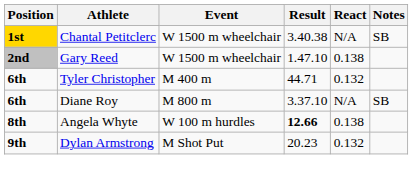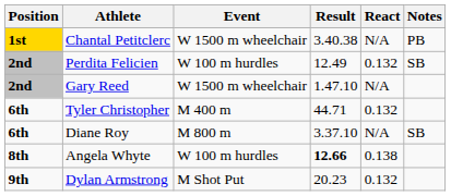 <table class="wikitable">
 <tr>
 <th>Position</th>
 <th>Athlete</th>
 <th>Event</th>
 <th>Result</th>
 <th>React</th>
 <th>Notes</th>
 </tr>
 <tr>
 <td bgcolor="gold"><strong>1st</strong></td>
 <td><a href='#'>Chantal Petitclerc</a></td>
 <td>W 1500 m wheelchair</td>
 <td>3.40.38</td>
 <td>N/A</td>
+<td>PB</td>
+</tr>
+<tr>
+<td bgcolor="silver"><strong>2nd</strong></td>
+<td><a href='#'>Perdita Felicien</a></td>
+<td>W 100 m hurdles</td>
+<td>12.49</td>
+<td>0.132</td>
 <td>SB</td>
 </tr>
 <tr>
 <td bgcolor="silver"><strong>2nd</strong></td>
 <td><a href='#'>Gary Reed</a></td>
 <td>W 1500 m wheelchair</td>
 <td>1.47.10</td>
-<td>0.138</td>
+<td>N/A</td>
 <td></td>
 </tr>
 <tr>
 <td bgcolor=""><strong>6th</strong></td>
 <td><a href='#'>Tyler Christopher</a></td>
 <td>M 400 m</td>
 <td>44.71</td>
 <td>0.132</td>
 <td></td>
 </tr>
 <tr>
 <td bgcolor=""><strong>6th</strong></td>
 <td>Diane Roy</td>
 <td>M 800 m</td>
 <td>3.37.10</td>
 <td>N/A</td>
 <td>SB</td>
 </tr>
 <tr>
 <td bgcolor=""><strong>8th</strong></td>
 <td>Angela Whyte</td>
 <td>W 100 m hurdles</td>
 <td><strong>12.66</strong></td>
 <td>0.138</td>
 <td></td>
 </tr>
 <tr>
 <td bgcolor=""><strong>9th</strong></td>
 <td><a href='#'>Dylan Armstrong</a></td>
 <td>M Shot Put</td>
 <td>20.23</td>
 <td>0.132</td>
 <td></td>
 </tr>
 </table>
